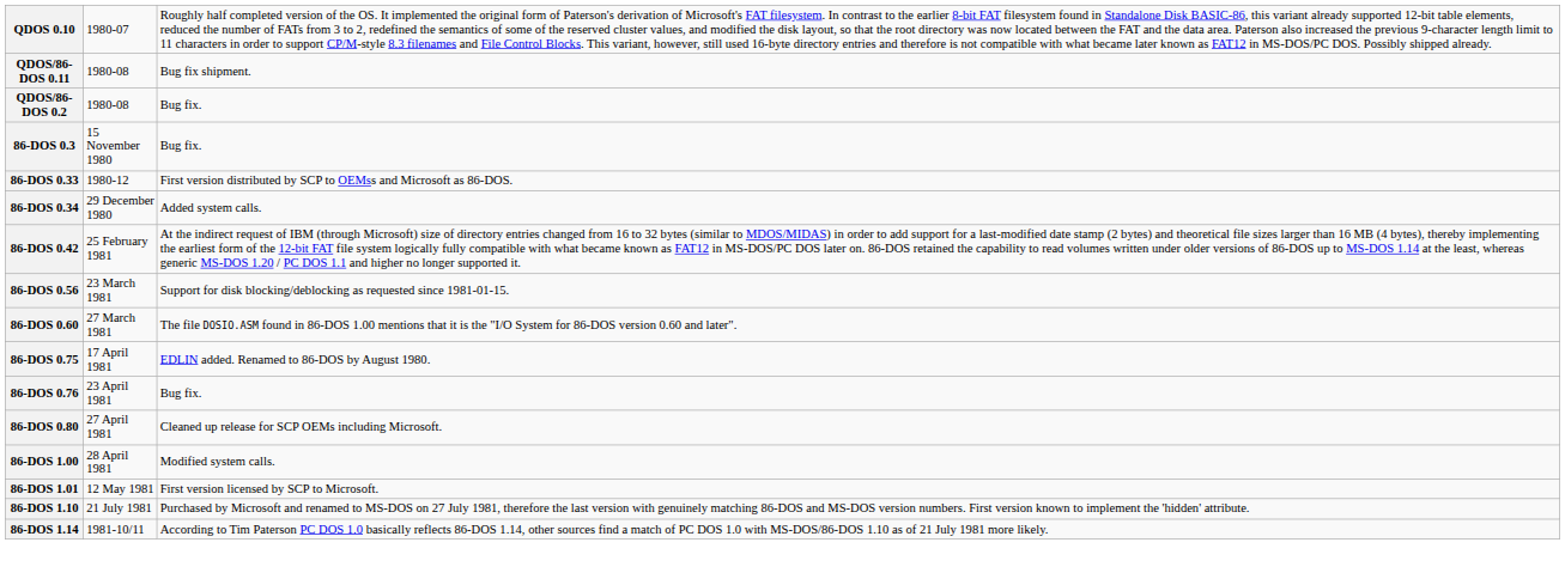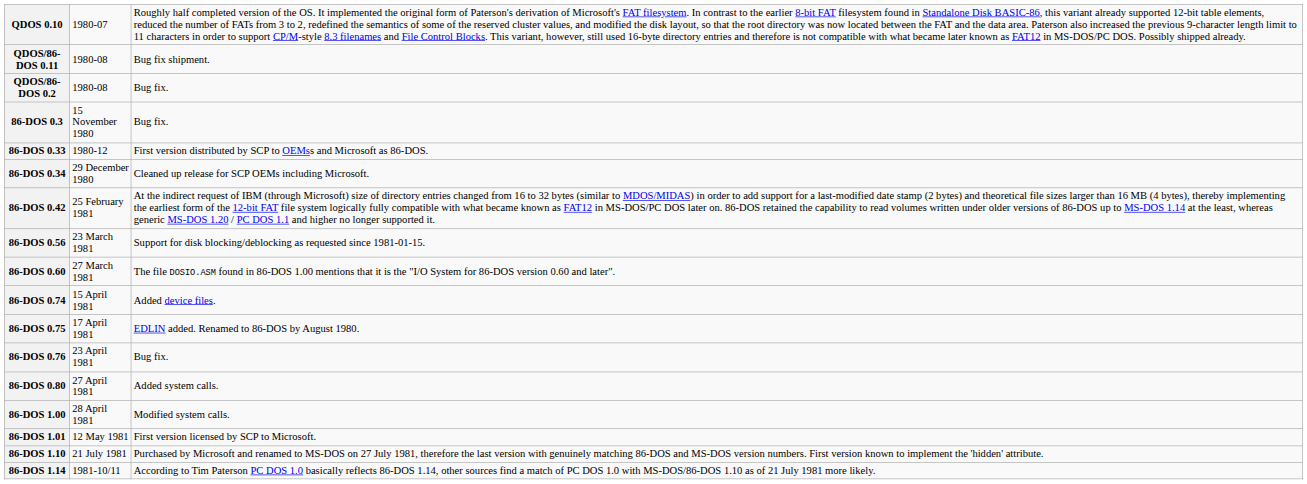 <table class="wikitable">
 <tr>
 <th>QDOS 0.10</th>
 <td>1980-07</td>
 <td>Roughly half completed version of the OS. It implemented the original form of Paterson's derivation of Microsoft's <a href='#'>FAT filesystem</a>. In contrast to the earlier <a href='#'>8-bit FAT</a> filesystem found in <a href='#'>Standalone Disk BASIC-86</a>, this variant already supported 12-bit table elements, reduced the number of FATs from 3 to 2, redefined the semantics of some of the reserved cluster values, and modified the disk layout, so that the root directory was now located between the FAT and the data area. Paterson also increased the previous 9-character length limit to 11 characters in order to support <a href='#'>CP/M</a>-style <a href='#'>8.3 filenames</a> and <a href='#'>File Control Blocks</a>. This variant, however, still used 16-byte directory entries and therefore is not compatible with what became later known as <a href='#'>FAT12</a> in MS-DOS/PC DOS. Possibly shipped already.</td>
 </tr>
 <tr>
 <th>QDOS/86-DOS 0.11</th>
 <td>1980-08</td>
 <td>Bug fix shipment.</td>
 </tr>
 <tr>
 <th>QDOS/86-DOS 0.2</th>
 <td>1980-08</td>
 <td>Bug fix.</td>
 </tr>
 <tr>
 <th>86-DOS 0.3</th>
 <td>15 November 1980</td>
 <td>Bug fix.</td>
 </tr>
 <tr>
 <th>86-DOS 0.33</th>
 <td>1980-12</td>
 <td>First version distributed by SCP to <a href='#'>OEMs</a>s and Microsoft as 86-DOS.</td>
 </tr>
 <tr>
 <th>86-DOS 0.34</th>
 <td>29 December 1980</td>
-<td>Added system calls.</td>
+<td>Cleaned up release for SCP OEMs including Microsoft.</td>
 </tr>
 <tr>
 <th>86-DOS 0.42</th>
 <td>25 February 1981</td>
 <td>At the indirect request of IBM (through Microsoft) size of directory entries changed from 16 to 32 bytes (similar to <a href='#'>MDOS/MIDAS</a>) in order to add support for a last-modified date stamp (2 bytes) and theoretical file sizes larger than 16 MB (4 bytes), thereby implementing the earliest form of the <a href='#'>12-bit FAT</a> file system logically fully compatible with what became known as <a href='#'>FAT12</a> in MS-DOS/PC DOS later on. 86-DOS retained the capability to read volumes written under older versions of 86-DOS up to <a href='#'>MS-DOS 1.14</a> at the least, whereas generic <a href='#'>MS-DOS 1.20</a> / <a href='#'>PC&nbsp;DOS 1.1</a> and higher no longer supported it.</td>
 </tr>
 <tr>
 <th>86-DOS 0.56</th>
 <td>23 March 1981</td>
 <td>Support for disk blocking/deblocking as requested since 1981-01-15.</td>
 </tr>
 <tr>
 <th>86-DOS 0.60</th>
 <td>27 March 1981</td>
 <td>The file <code>DOSIO.ASM</code> found in 86-DOS 1.00 mentions that it is the "I/O System for 86-DOS version 0.60 and later".</td>
 </tr>
 <tr>
+<th>86-DOS 0.74</th>
+<td>15 April 1981</td>
+<td>Added <a href='#'>device files</a>.</td>
+</tr>
+<tr>
 <th>86-DOS 0.75</th>
 <td>17 April 1981</td>
 <td><a href='#'>EDLIN</a> added. Renamed to 86-DOS by August 1980.</td>
 </tr>
 <tr>
 <th>86-DOS 0.76</th>
 <td>23 April 1981</td>
 <td>Bug fix.</td>
 </tr>
 <tr>
 <th>86-DOS 0.80</th>
 <td>27 April 1981</td>
-<td>Cleaned up release for SCP OEMs including Microsoft.</td>
+<td>Added system calls.</td>
 </tr>
 <tr>
 <th>86-DOS 1.00</th>
 <td>28 April 1981</td>
 <td>Modified system calls.</td>
 </tr>
 <tr>
 <th>86-DOS 1.01</th>
 <td>12 May 1981</td>
 <td>First version licensed by SCP to Microsoft.</td>
 </tr>
 <tr>
 <th>86-DOS 1.10</th>
 <td>21 July 1981</td>
 <td>Purchased by Microsoft and renamed to MS-DOS on 27 July 1981, therefore the last version with genuinely matching 86-DOS and MS-DOS version numbers. First version known to implement the 'hidden' attribute.</td>
 </tr>
 <tr>
 <th>86-DOS 1.14</th>
 <td>1981-10/11</td>
 <td>According to Tim Paterson <a href='#'>PC&nbsp;DOS 1.0</a> basically reflects 86-DOS 1.14, other sources find a match of PC DOS 1.0 with MS-DOS/86-DOS 1.10 as of 21 July 1981 more likely.</td>
 </tr>
 </table>
